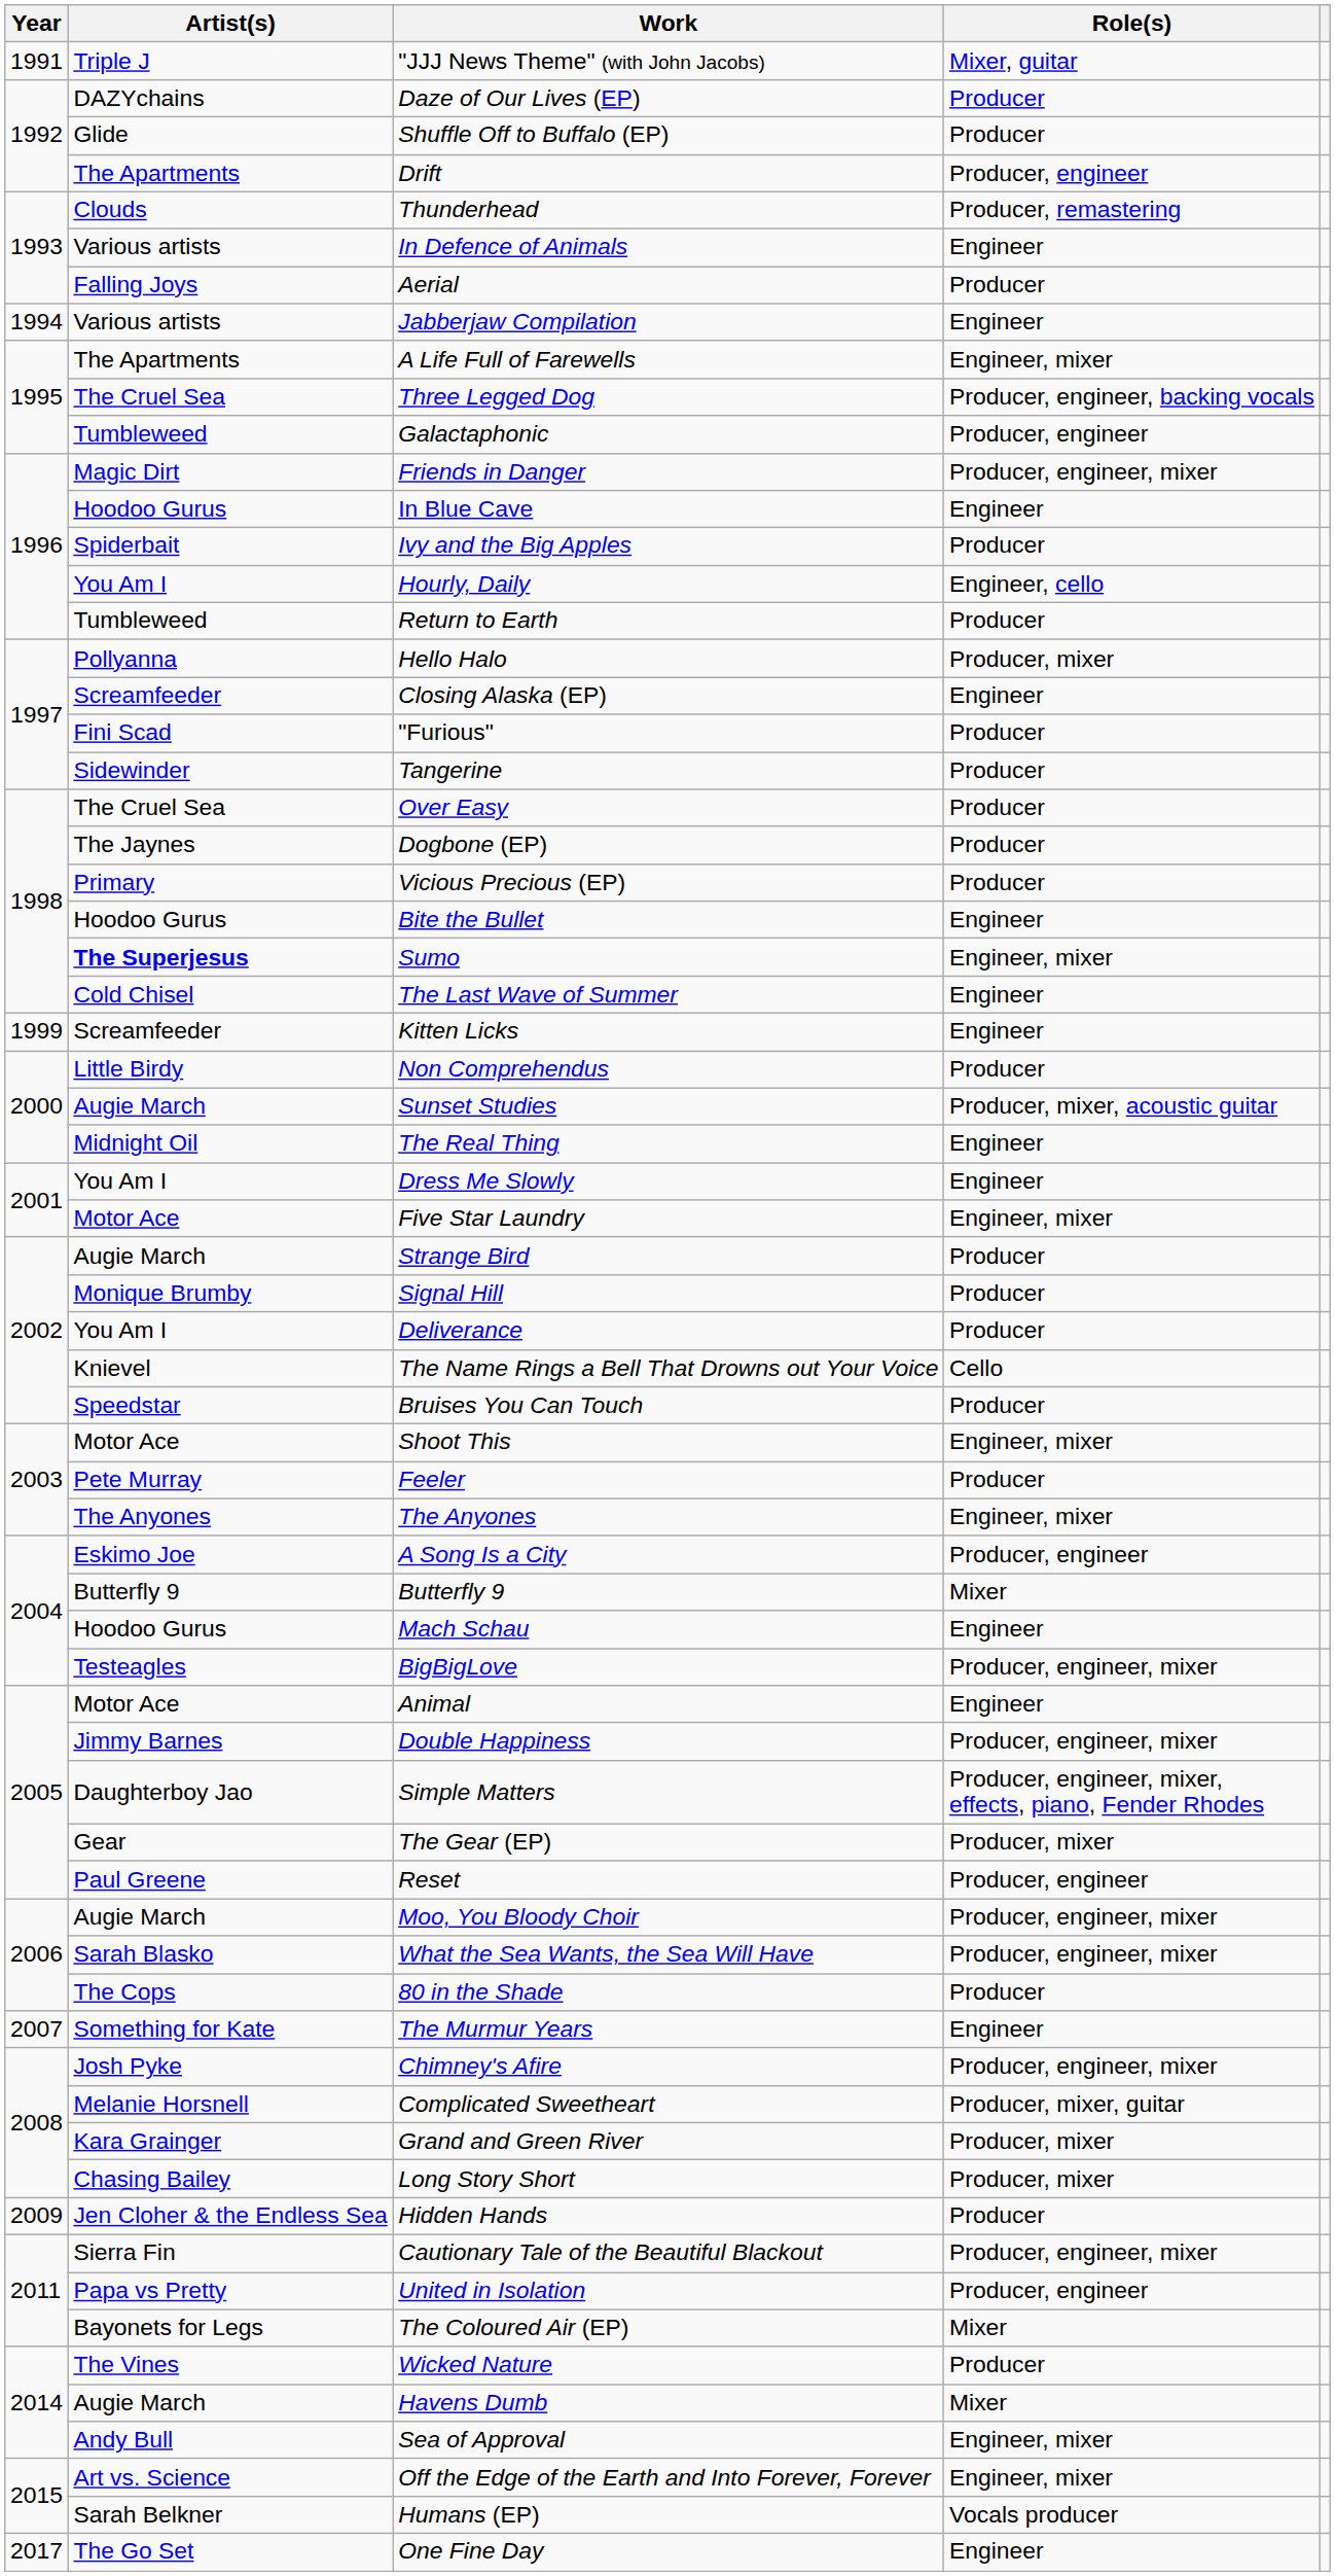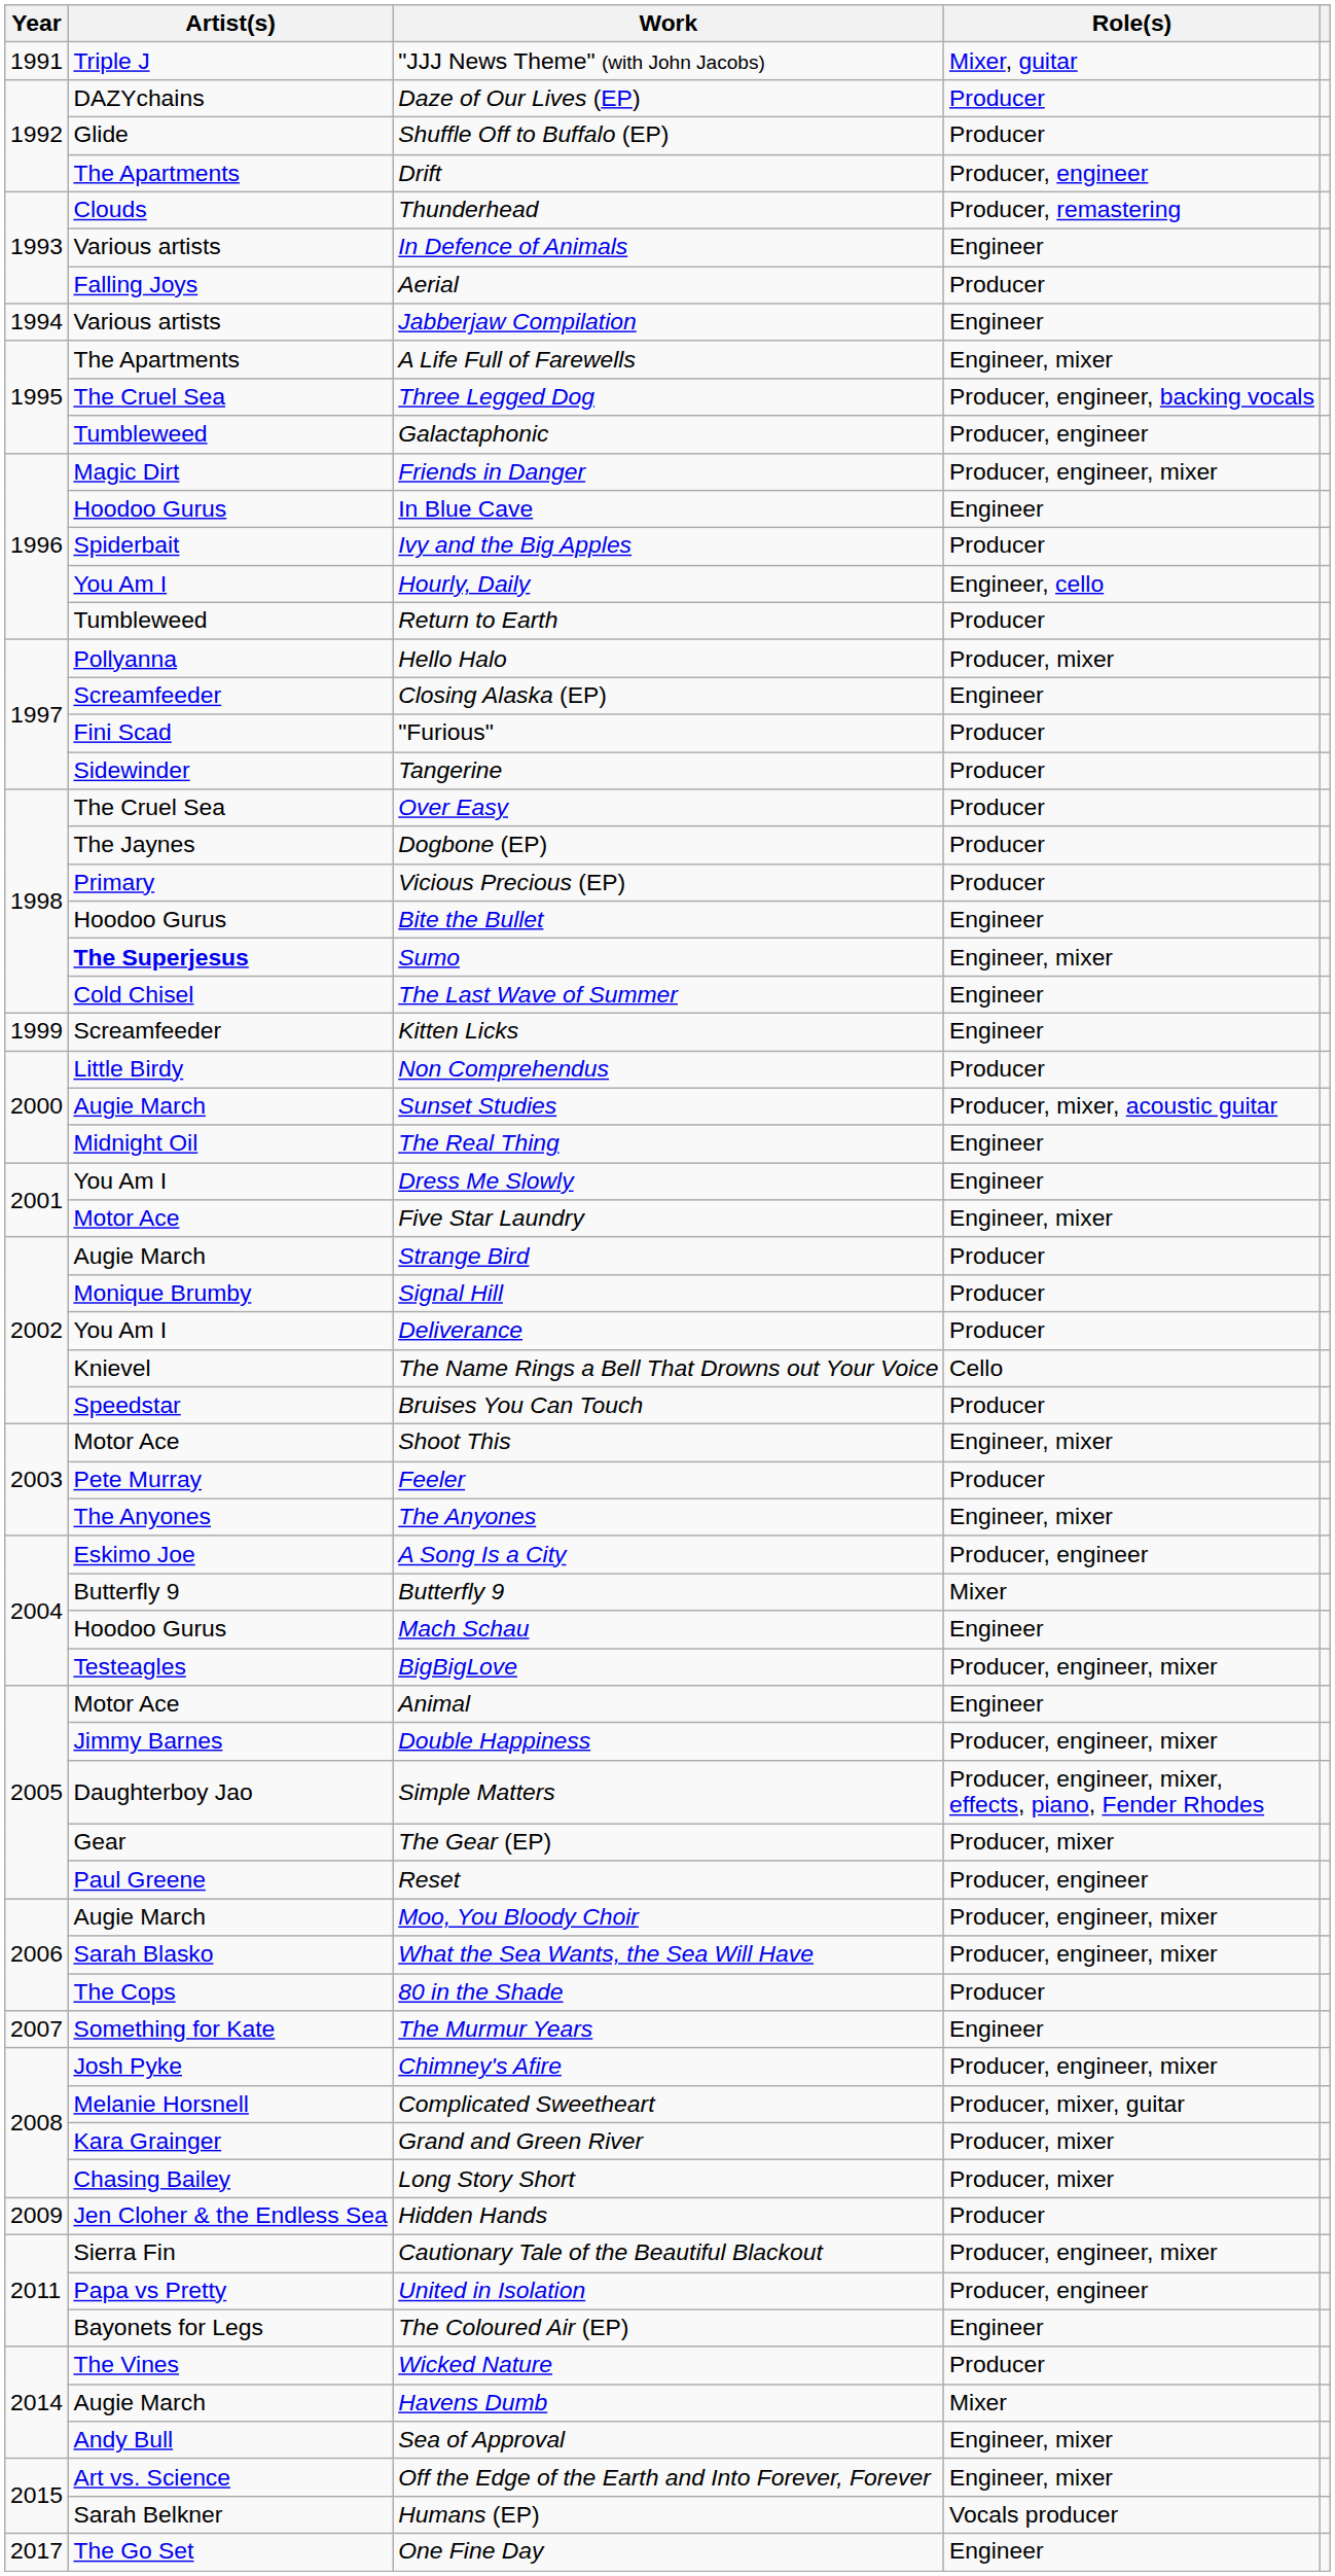 <table class="wikitable">
 <tr>
 <th>Year</th>
 <th>Artist(s)</th>
 <th>Work</th>
 <th>Role(s)</th>
 <th></th>
 </tr>
 <tr>
 <td>1991</td>
 <td><a href='#'>Triple J</a></td>
 <td>"JJJ News Theme" <small>(with John Jacobs)</small></td>
 <td><a href='#'>Mixer</a>, <a href='#'>guitar</a></td>
 <td></td>
 </tr>
 <tr>
 <td rowspan="3">1992</td>
 <td>DAZYchains</td>
 <td><em>Daze of Our Lives</em> (<a href='#'>EP</a>)</td>
 <td><a href='#'>Producer</a></td>
 <td></td>
 </tr>
 <tr>
 <td>Glide</td>
 <td><em>Shuffle Off to Buffalo</em> (EP)</td>
 <td>Producer</td>
 <td></td>
 </tr>
 <tr>
 <td><a href='#'>The Apartments</a></td>
 <td><em>Drift</em></td>
 <td>Producer, <a href='#'>engineer</a></td>
 <td></td>
 </tr>
 <tr>
 <td rowspan="3">1993</td>
 <td><a href='#'>Clouds</a></td>
 <td><em>Thunderhead</em></td>
 <td>Producer, <a href='#'>remastering</a></td>
 <td></td>
 </tr>
 <tr>
 <td>Various artists</td>
 <td><em><a href='#'>In Defence of Animals</a></em></td>
 <td>Engineer</td>
 <td></td>
 </tr>
 <tr>
 <td><a href='#'>Falling Joys</a></td>
 <td><em>Aerial</em></td>
 <td>Producer</td>
 <td></td>
 </tr>
 <tr>
 <td>1994</td>
 <td>Various artists</td>
 <td><em><a href='#'>Jabberjaw Compilation</a></em></td>
 <td>Engineer</td>
 <td></td>
 </tr>
 <tr>
 <td rowspan="3">1995</td>
 <td>The Apartments</td>
 <td><em>A Life Full of Farewells</em></td>
 <td>Engineer, mixer</td>
 <td></td>
 </tr>
 <tr>
 <td><a href='#'>The Cruel Sea</a></td>
 <td><em><a href='#'>Three Legged Dog</a></em></td>
 <td>Producer, engineer, <a href='#'>backing vocals</a></td>
 <td></td>
 </tr>
 <tr>
 <td><a href='#'>Tumbleweed</a></td>
 <td><em>Galactaphonic</em></td>
 <td>Producer, engineer</td>
 <td></td>
 </tr>
 <tr>
 <td rowspan="5">1996</td>
 <td><a href='#'>Magic Dirt</a></td>
 <td><em><a href='#'>Friends in Danger</a></em></td>
 <td>Producer, engineer, mixer</td>
 <td></td>
 </tr>
 <tr>
 <td><a href='#'>Hoodoo Gurus</a></td>
 <td><a href='#'>In Blue Cave</a></td>
 <td>Engineer</td>
 <td></td>
 </tr>
 <tr>
 <td><a href='#'>Spiderbait</a></td>
 <td><em><a href='#'>Ivy and the Big Apples</a></em></td>
 <td>Producer</td>
 <td></td>
 </tr>
 <tr>
 <td><a href='#'>You Am I</a></td>
 <td><em><a href='#'>Hourly, Daily</a></em></td>
 <td>Engineer, <a href='#'>cello</a></td>
 <td></td>
 </tr>
 <tr>
 <td>Tumbleweed</td>
 <td><em>Return to Earth</em></td>
 <td>Producer</td>
 <td></td>
 </tr>
 <tr>
 <td rowspan="4">1997</td>
 <td><a href='#'>Pollyanna</a></td>
 <td><em>Hello Halo</em></td>
 <td>Producer, mixer</td>
 <td></td>
 </tr>
 <tr>
 <td><a href='#'>Screamfeeder</a></td>
 <td><em>Closing Alaska</em> (EP)</td>
 <td>Engineer</td>
 <td></td>
 </tr>
 <tr>
 <td><a href='#'>Fini Scad</a></td>
 <td>"Furious"</td>
 <td>Producer</td>
 <td></td>
 </tr>
 <tr>
 <td><a href='#'>Sidewinder</a></td>
 <td><em>Tangerine</em></td>
 <td>Producer</td>
 <td></td>
 </tr>
 <tr>
 <td rowspan="6">1998</td>
 <td>The Cruel Sea</td>
 <td><em><a href='#'>Over Easy</a></em></td>
 <td>Producer</td>
 <td></td>
 </tr>
 <tr>
 <td>The Jaynes</td>
 <td><em>Dogbone</em> (EP)</td>
 <td>Producer</td>
 <td></td>
 </tr>
 <tr>
 <td><a href='#'>Primary</a></td>
 <td><em>Vicious Precious</em> (EP)</td>
 <td>Producer</td>
 <td></td>
 </tr>
 <tr>
 <td>Hoodoo Gurus</td>
 <td><em><a href='#'>Bite the Bullet</a></em></td>
 <td>Engineer</td>
 <td></td>
 </tr>
 <tr>
 <td><strong><a href='#'>The Superjesus</a></strong></td>
 <td><em><a href='#'>Sumo</a></em></td>
 <td>Engineer, mixer</td>
 <td></td>
 </tr>
 <tr>
 <td><a href='#'>Cold Chisel</a></td>
 <td><em><a href='#'>The Last Wave of Summer</a></em></td>
 <td>Engineer</td>
 <td></td>
 </tr>
 <tr>
 <td>1999</td>
 <td>Screamfeeder</td>
 <td><em>Kitten Licks</em></td>
 <td>Engineer</td>
 <td></td>
 </tr>
 <tr>
 <td rowspan="3">2000</td>
 <td><a href='#'>Little Birdy</a></td>
 <td><em><a href='#'>Non Comprehendus</a></em></td>
 <td>Producer</td>
 <td></td>
 </tr>
 <tr>
 <td><a href='#'>Augie March</a></td>
 <td><em><a href='#'>Sunset Studies</a></em></td>
 <td>Producer, mixer, <a href='#'>acoustic guitar</a></td>
 <td></td>
 </tr>
 <tr>
 <td><a href='#'>Midnight Oil</a></td>
 <td><em><a href='#'>The Real Thing</a></em></td>
 <td>Engineer</td>
 <td></td>
 </tr>
 <tr>
 <td rowspan="2">2001</td>
 <td>You Am I</td>
 <td><em><a href='#'>Dress Me Slowly</a></em></td>
 <td>Engineer</td>
 <td></td>
 </tr>
 <tr>
 <td><a href='#'>Motor Ace</a></td>
 <td><em>Five Star Laundry</em></td>
 <td>Engineer, mixer</td>
 <td></td>
 </tr>
 <tr>
 <td rowspan="5">2002</td>
 <td>Augie March</td>
 <td><em><a href='#'>Strange Bird</a></em></td>
 <td>Producer</td>
 <td></td>
 </tr>
 <tr>
 <td><a href='#'>Monique Brumby</a></td>
 <td><em><a href='#'>Signal Hill</a></em></td>
 <td>Producer</td>
 <td></td>
 </tr>
 <tr>
 <td>You Am I</td>
 <td><em><a href='#'>Deliverance</a></em></td>
 <td>Producer</td>
 <td></td>
 </tr>
 <tr>
 <td>Knievel</td>
 <td><em>The Name Rings a Bell That Drowns out Your Voice</em></td>
 <td>Cello</td>
 <td></td>
 </tr>
 <tr>
 <td><a href='#'>Speedstar</a></td>
 <td><em>Bruises You Can Touch</em></td>
 <td>Producer</td>
 <td></td>
 </tr>
 <tr>
 <td rowspan="3">2003</td>
 <td>Motor Ace</td>
 <td><em>Shoot This</em></td>
 <td>Engineer, mixer</td>
 <td></td>
 </tr>
 <tr>
 <td><a href='#'>Pete Murray</a></td>
 <td><em><a href='#'>Feeler</a></em></td>
 <td>Producer</td>
 <td></td>
 </tr>
 <tr>
 <td><a href='#'>The Anyones</a></td>
 <td><em><a href='#'>The Anyones</a></em></td>
 <td>Engineer, mixer</td>
 <td></td>
 </tr>
 <tr>
 <td rowspan="4">2004</td>
 <td><a href='#'>Eskimo Joe</a></td>
 <td><em><a href='#'>A Song Is a City</a></em></td>
 <td>Producer, engineer</td>
 <td></td>
 </tr>
 <tr>
 <td>Butterfly 9</td>
 <td><em>Butterfly 9</em></td>
 <td>Mixer</td>
 <td></td>
 </tr>
 <tr>
 <td>Hoodoo Gurus</td>
 <td><em><a href='#'>Mach Schau</a></em></td>
 <td>Engineer</td>
 <td></td>
 </tr>
 <tr>
 <td><a href='#'>Testeagles</a></td>
 <td><em><a href='#'>BigBigLove</a></em></td>
 <td>Producer, engineer, mixer</td>
 <td></td>
 </tr>
 <tr>
 <td rowspan="5">2005</td>
 <td>Motor Ace</td>
 <td><em>Animal</em></td>
 <td>Engineer</td>
 <td></td>
 </tr>
 <tr>
 <td><a href='#'>Jimmy Barnes</a></td>
 <td><em><a href='#'>Double Happiness</a></em></td>
 <td>Producer, engineer, mixer</td>
 <td></td>
 </tr>
 <tr>
 <td>Daughterboy Jao</td>
 <td><em>Simple Matters</em></td>
 <td>Producer, engineer, mixer,<br><a href='#'>effects</a>, <a href='#'>piano</a>, <a href='#'>Fender Rhodes</a></td>
 <td></td>
 </tr>
 <tr>
 <td>Gear</td>
 <td><em>The Gear</em> (EP)</td>
 <td>Producer, mixer</td>
 <td></td>
 </tr>
 <tr>
 <td><a href='#'>Paul Greene</a></td>
 <td><em>Reset</em></td>
 <td>Producer, engineer</td>
 <td></td>
 </tr>
 <tr>
 <td rowspan="3">2006</td>
 <td>Augie March</td>
 <td><em><a href='#'>Moo, You Bloody Choir</a></em></td>
 <td>Producer, engineer, mixer</td>
 <td></td>
 </tr>
 <tr>
 <td><a href='#'>Sarah Blasko</a></td>
 <td><em><a href='#'>What the Sea Wants, the Sea Will Have</a></em></td>
 <td>Producer, engineer, mixer</td>
 <td></td>
 </tr>
 <tr>
 <td><a href='#'>The Cops</a></td>
 <td><em><a href='#'>80 in the Shade</a></em></td>
 <td>Producer</td>
 <td></td>
 </tr>
 <tr>
 <td>2007</td>
 <td><a href='#'>Something for Kate</a></td>
 <td><em><a href='#'>The Murmur Years</a></em></td>
 <td>Engineer</td>
 <td></td>
 </tr>
 <tr>
 <td rowspan="4">2008</td>
 <td><a href='#'>Josh Pyke</a></td>
 <td><em><a href='#'>Chimney's Afire</a></em></td>
 <td>Producer, engineer, mixer</td>
 <td></td>
 </tr>
 <tr>
 <td><a href='#'>Melanie Horsnell</a></td>
 <td><em>Complicated Sweetheart</em></td>
 <td>Producer, mixer, guitar</td>
 <td></td>
 </tr>
 <tr>
 <td><a href='#'>Kara Grainger</a></td>
 <td><em>Grand and Green River</em></td>
 <td>Producer, mixer</td>
 <td></td>
 </tr>
 <tr>
 <td><a href='#'>Chasing Bailey</a></td>
 <td><em>Long Story Short</em></td>
 <td>Producer, mixer</td>
 <td></td>
 </tr>
 <tr>
 <td>2009</td>
 <td><a href='#'>Jen Cloher & the Endless Sea</a></td>
 <td><em>Hidden Hands</em></td>
 <td>Producer</td>
 <td></td>
 </tr>
 <tr>
 <td rowspan="3">2011</td>
 <td>Sierra Fin</td>
 <td><em>Cautionary Tale of the Beautiful Blackout</em></td>
 <td>Producer, engineer, mixer</td>
 <td></td>
 </tr>
 <tr>
 <td><a href='#'>Papa vs Pretty</a></td>
 <td><em><a href='#'>United in Isolation</a></em></td>
 <td>Producer, engineer</td>
 <td></td>
 </tr>
 <tr>
 <td>Bayonets for Legs</td>
 <td><em>The Coloured Air</em> (EP)</td>
-<td>Mixer</td>
+<td>Engineer</td>
 <td></td>
 </tr>
 <tr>
 <td rowspan="3">2014</td>
 <td><a href='#'>The Vines</a></td>
 <td><em><a href='#'>Wicked Nature</a></em></td>
 <td>Producer</td>
 <td></td>
 </tr>
 <tr>
 <td>Augie March</td>
 <td><em><a href='#'>Havens Dumb</a></em></td>
 <td>Mixer</td>
 <td></td>
 </tr>
 <tr>
 <td><a href='#'>Andy Bull</a></td>
 <td><em>Sea of Approval</em></td>
 <td>Engineer, mixer</td>
 <td></td>
 </tr>
 <tr>
 <td rowspan="2">2015</td>
 <td><a href='#'>Art vs. Science</a></td>
 <td><em>Off the Edge of the Earth and Into Forever, Forever</em></td>
 <td>Engineer, mixer</td>
 <td></td>
 </tr>
 <tr>
 <td>Sarah Belkner</td>
 <td><em>Humans</em> (EP)</td>
 <td>Vocals producer</td>
 <td></td>
 </tr>
 <tr>
 <td>2017</td>
 <td><a href='#'>The Go Set</a></td>
 <td><em>One Fine Day</em></td>
 <td>Engineer</td>
 <td></td>
 </tr>
 <tr>
 </tr>
 </table>
